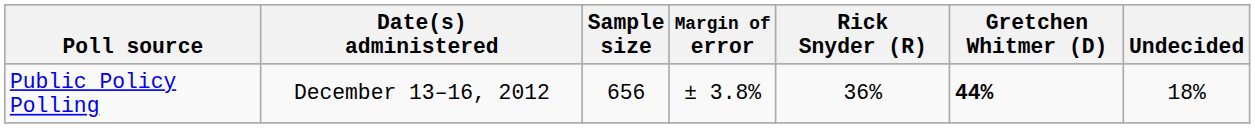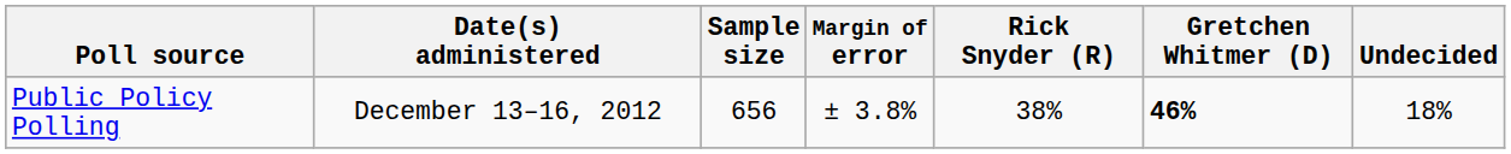 <table class="wikitable">
 <tr valign= bottom>
 <th style="width:150px;">Poll source</th>
 <th style="width:190px;">Date(s)<br>administered</th>
 <th class=small>Sample<br>size</th>
 <th><small>Margin of</small><br>error</th>
 <th style="width:100px;">Rick<br>Snyder (R)</th>
 <th style="width:100px;">Gretchen<br>Whitmer (D)</th>
 <th style="width:40px;">Undecided</th>
 </tr>
 <tr>
 <td><a href='#'>Public Policy Polling</a></td>
 <td align=center>December 13–16, 2012</td>
 <td align=center>656</td>
 <td align=center>± 3.8%</td>
-<td align=center>36%</td>
-<td><strong>44%</strong></td>
+<td align=center>38%</td>
+<td><strong>46%</strong></td>
 <td align=center>18%</td>
 </tr>
 </table>
